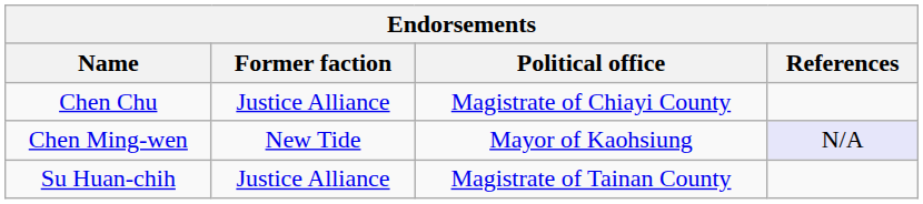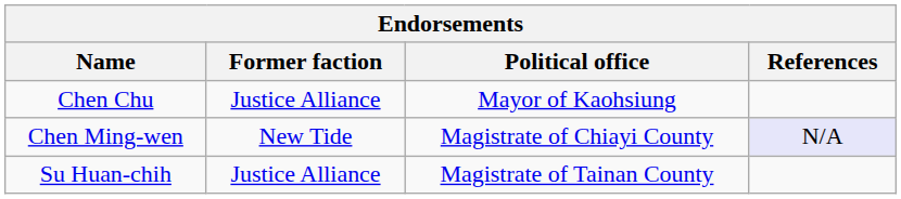 <table class="wikitable" style="text-align:center" width="600">
 <tr>
 <th colspan="4">Endorsements</th>
 </tr>
 <tr>
 <th>Name</th>
 <th>Former faction</th>
 <th>Political office</th>
 <th>References</th>
 </tr>
 <tr>
 <td><a href='#'>Chen Chu</a></td>
 <td><a href='#'>Justice Alliance</a></td>
-<td><a href='#'>Magistrate of Chiayi County</a></td>
+<td><a href='#'>Mayor of Kaohsiung</a></td>
 <td></td>
 </tr>
 <tr>
 <td><a href='#'>Chen Ming-wen</a></td>
 <td><a href='#'>New Tide</a></td>
-<td><a href='#'>Mayor of Kaohsiung</a></td>
+<td><a href='#'>Magistrate of Chiayi County</a></td>
 <td style="background: lavender;">N/A</td>
 </tr>
 <tr>
 <td><a href='#'>Su Huan-chih</a></td>
 <td><a href='#'>Justice Alliance</a></td>
 <td><a href='#'>Magistrate of Tainan County</a></td>
 <td></td>
 </tr>
 </table>
